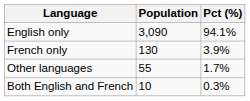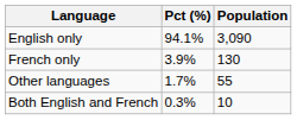 <table class="wikitable">
 <tr>
 <th>Language</th>
+<th>Pct (%)</th>
 <th>Population</th>
-<th>Pct (%)</th>
 </tr>
 <tr>
 <td>English only</td>
+<td>94.1%</td>
 <td>3,090</td>
-<td>94.1%</td>
 </tr>
 <tr>
 <td>French only</td>
+<td>3.9%</td>
 <td>130</td>
-<td>3.9%</td>
 </tr>
 <tr>
 <td>Other languages</td>
+<td>1.7%</td>
 <td>55</td>
-<td>1.7%</td>
 </tr>
 <tr>
 <td>Both English and French</td>
+<td>0.3%</td>
 <td>10</td>
-<td>0.3%</td>
 </tr>
 </table>
